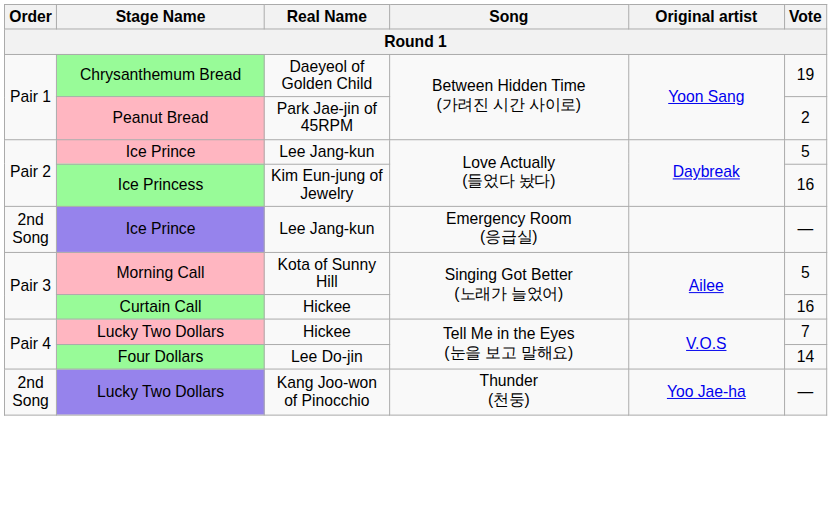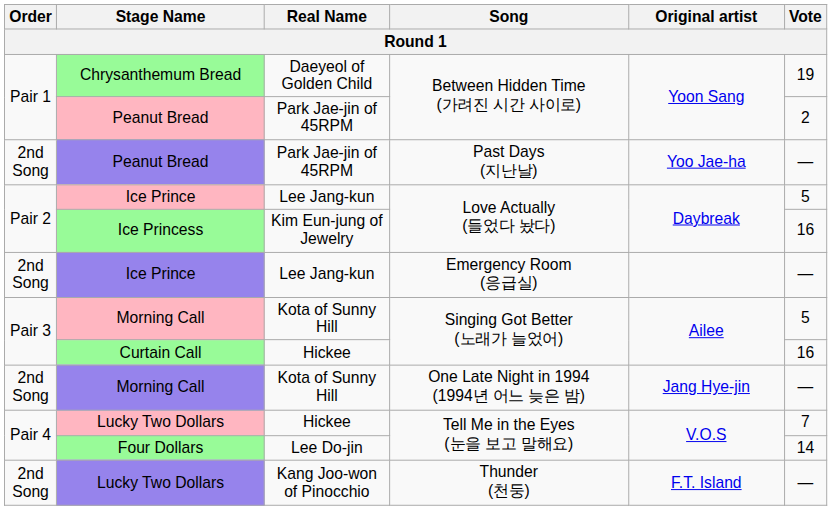 <table class="wikitable" style="text-align:center; width:95%;">
 <tr>
 <th style="width:1%;">Order</th>
 <th style="width:20%;">Stage Name</th>
 <th style="width:12%;">Real Name</th>
 <th style="width:23%;">Song</th>
 <th style="width:15%;">Original artist</th>
 <th style="width:1%;">Vote</th>
 </tr>
 <tr>
 <th colspan=6>Round 1</th>
 </tr>
 <tr>
 <td rowspan=2>Pair 1</td>
 <td bgcolor="palegreen">Chrysanthemum Bread</td>
 <td>Daeyeol of Golden Child</td>
 <td rowspan=2>Between Hidden Time<br>(가려진 시간 사이로)</td>
 <td rowspan=2><a href='#'>Yoon Sang</a></td>
 <td>19</td>
 </tr>
 <tr>
 <td bgcolor="lightpink">Peanut Bread</td>
 <td>Park Jae-jin of 45RPM</td>
 <td>2</td>
+</tr>
+<tr>
+<td>2nd Song</td>
+<td bgcolor="#9683EC">Peanut Bread</td>
+<td>Park Jae-jin of 45RPM</td>
+<td>Past Days<br>(지난날)</td>
+<td><a href='#'>Yoo Jae-ha</a></td>
+<td>—</td>
 </tr>
 <tr>
 <td rowspan=2>Pair 2</td>
 <td bgcolor="lightpink">Ice Prince</td>
 <td>Lee Jang-kun</td>
 <td rowspan=2>Love Actually<br>(들었다 놨다)</td>
 <td rowspan=2><a href='#'>Daybreak</a></td>
 <td>5</td>
 </tr>
 <tr>
 <td bgcolor="palegreen">Ice Princess</td>
 <td>Kim Eun-jung of Jewelry</td>
 <td>16</td>
 </tr>
 <tr>
 <td>2nd Song</td>
 <td bgcolor="#9683EC">Ice Prince</td>
 <td>Lee Jang-kun</td>
 <td>Emergency Room<br>(응급실)</td>
 <td></td>
 <td>—</td>
 </tr>
 <tr>
 <td rowspan=2>Pair 3</td>
 <td bgcolor="lightpink">Morning Call</td>
 <td>Kota of Sunny Hill</td>
 <td rowspan=2>Singing Got Better<br>(노래가 늘었어)</td>
 <td rowspan=2><a href='#'>Ailee</a></td>
 <td>5</td>
 </tr>
 <tr>
 <td bgcolor="palegreen">Curtain Call</td>
 <td>Hickee</td>
 <td>16</td>
 </tr>
 <tr>
+<td>2nd Song</td>
+<td bgcolor="#9683EC">Morning Call</td>
+<td>Kota of Sunny Hill</td>
+<td>One Late Night in 1994<br>(1994년 어느 늦은 밤)</td>
+<td><a href='#'>Jang Hye-jin</a></td>
+<td>—</td>
+</tr>
+<tr>
 <td rowspan=2>Pair 4</td>
 <td bgcolor="lightpink">Lucky Two Dollars</td>
 <td>Hickee</td>
 <td rowspan=2>Tell Me in the Eyes<br>(눈을 보고 말해요)</td>
 <td rowspan=2><a href='#'>V.O.S</a></td>
 <td>7</td>
 </tr>
 <tr>
 <td bgcolor="palegreen">Four Dollars</td>
 <td>Lee Do-jin</td>
 <td>14</td>
 </tr>
 <tr>
 <td>2nd Song</td>
 <td bgcolor="#9683EC">Lucky Two Dollars</td>
 <td>Kang Joo-won of Pinocchio</td>
 <td>Thunder<br>(천둥)</td>
-<td><a href='#'>Yoo Jae-ha</a></td>
+<td><a href='#'>F.T. Island</a></td>
 <td>—</td>
 </tr>
 </table>
